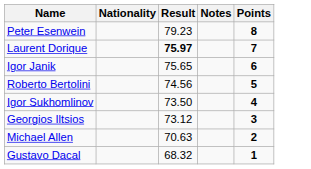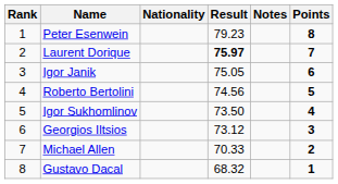 <table class="wikitable sortable" style="text-align:center">
 <tr>
+<th>Rank</th>
 <th>Name</th>
 <th>Nationality</th>
 <th>Result</th>
 <th>Notes</th>
 <th>Points</th>
 </tr>
 <tr>
+<td>1</td>
 <td align=left><a href='#'>Peter Esenwein</a></td>
 <td align=left></td>
 <td>79.23</td>
 <td></td>
 <td><strong>8</strong></td>
 </tr>
 <tr>
+<td>2</td>
 <td align=left><a href='#'>Laurent Dorique</a></td>
 <td align=left></td>
 <td><strong>75.97</strong></td>
 <td></td>
 <td><strong>7</strong></td>
 </tr>
 <tr>
+<td>3</td>
 <td align=left><a href='#'>Igor Janik</a></td>
 <td align=left></td>
-<td>75.65</td>
+<td>75.05</td>
 <td></td>
 <td><strong>6</strong></td>
 </tr>
 <tr>
+<td>4</td>
 <td align=left><a href='#'>Roberto Bertolini</a></td>
 <td align=left></td>
 <td>74.56</td>
 <td></td>
 <td><strong>5</strong></td>
 </tr>
 <tr>
+<td>5</td>
 <td align=left><a href='#'>Igor Sukhomlinov</a></td>
 <td align=left></td>
 <td>73.50</td>
 <td></td>
 <td><strong>4</strong></td>
 </tr>
 <tr>
+<td>6</td>
 <td align=left><a href='#'>Georgios Iltsios</a></td>
 <td align=left></td>
 <td>73.12</td>
 <td></td>
 <td><strong>3</strong></td>
 </tr>
 <tr>
+<td>7</td>
 <td align=left><a href='#'>Michael Allen</a></td>
 <td align=left></td>
-<td>70.63</td>
+<td>70.33</td>
 <td></td>
 <td><strong>2</strong></td>
 </tr>
 <tr>
+<td>8</td>
 <td align=left><a href='#'>Gustavo Dacal</a></td>
 <td align=left></td>
 <td>68.32</td>
 <td></td>
 <td><strong>1</strong></td>
 </tr>
 </table>
